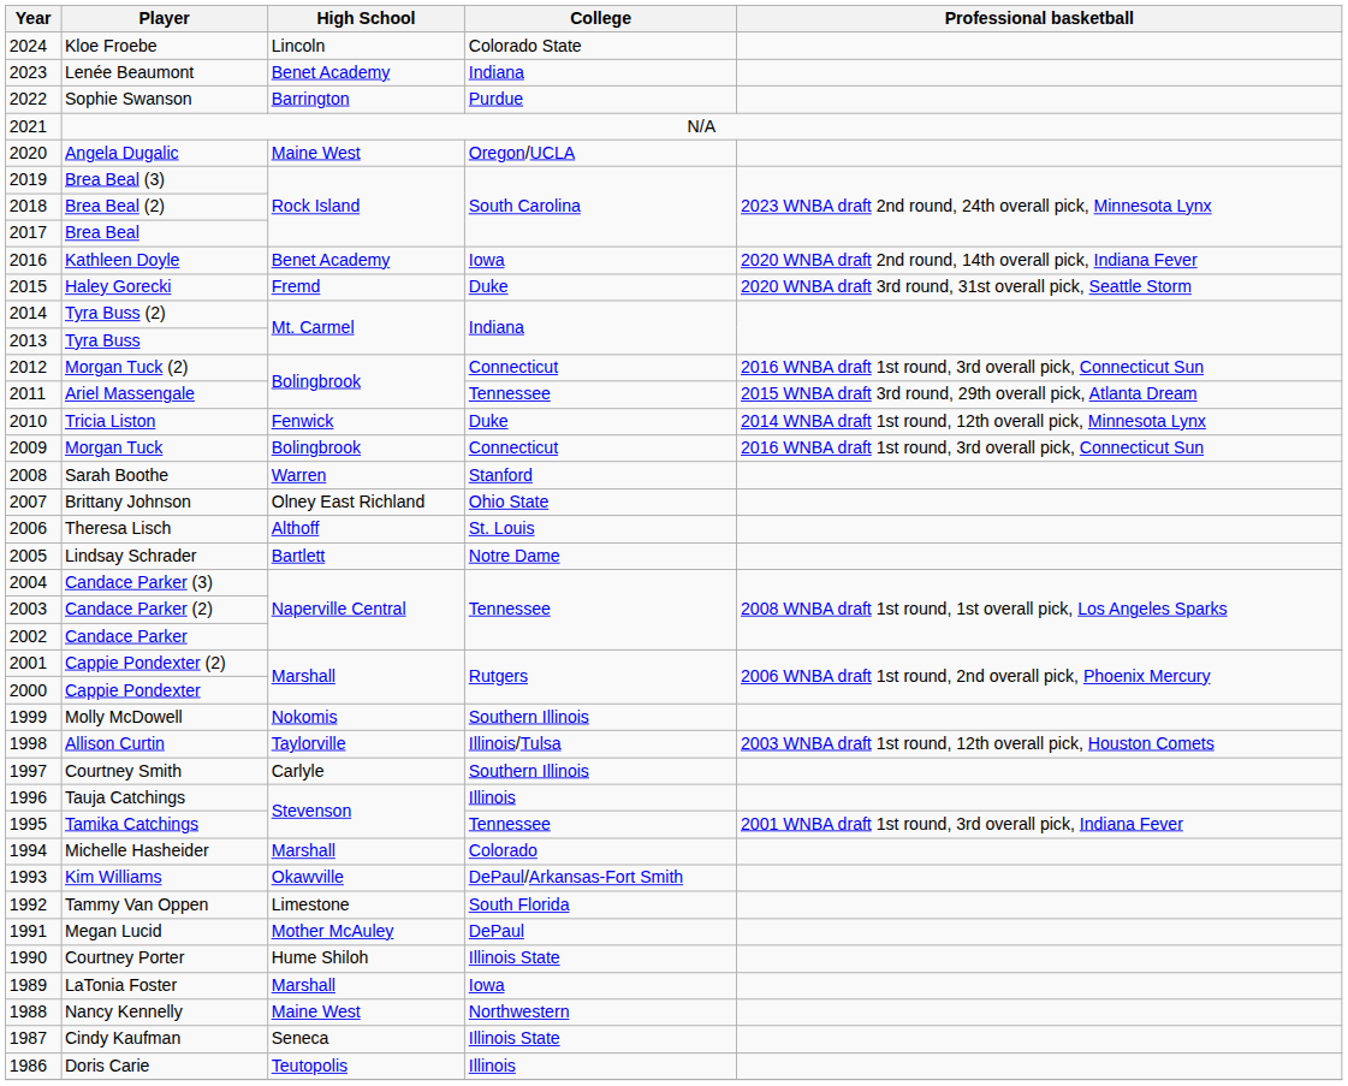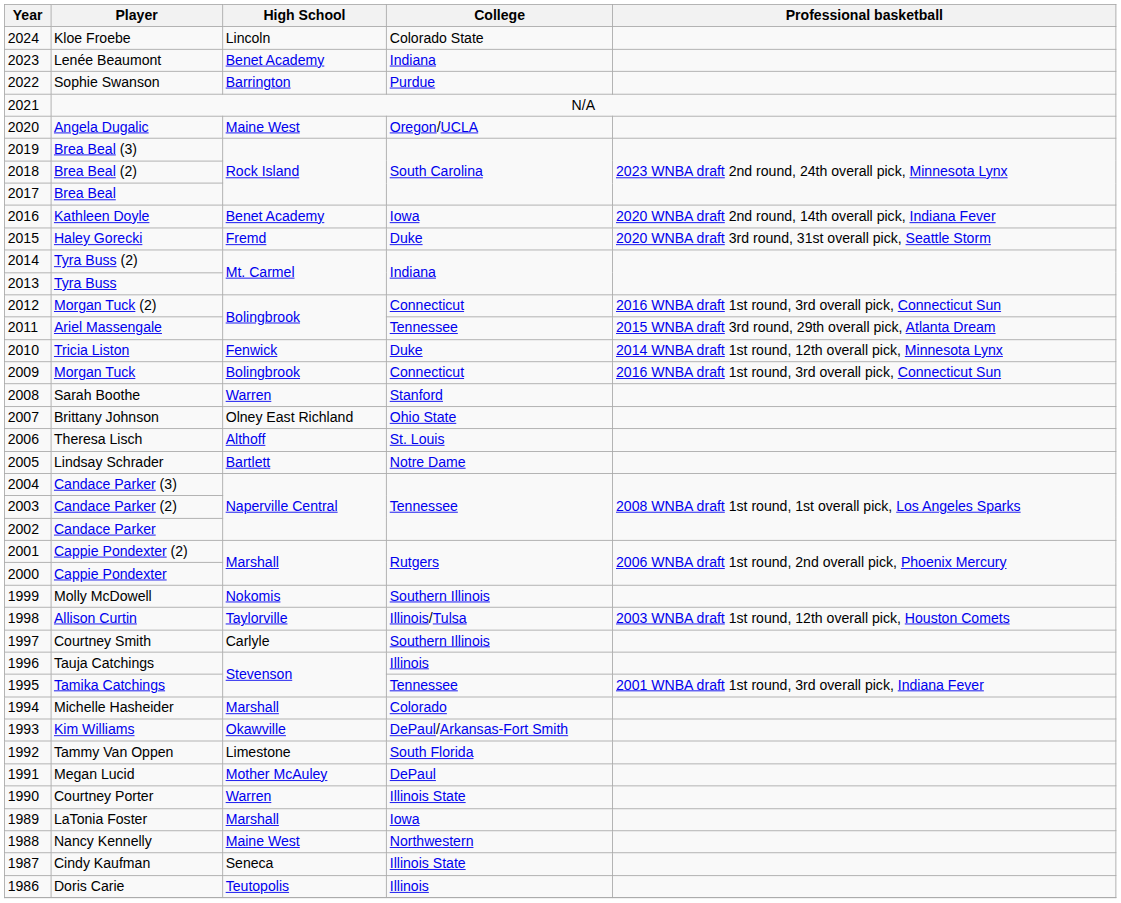 <table class="wikitable sortable" width="100%">
 <tr>
 <th>Year</th>
 <th>Player</th>
 <th>High School</th>
 <th>College</th>
 <th>Professional basketball</th>
 </tr>
 <tr>
 <td>2024</td>
 <td>Kloe Froebe</td>
 <td>Lincoln</td>
 <td>Colorado State</td>
 <td></td>
 </tr>
 <tr>
 <td>2023</td>
 <td>Lenée Beaumont</td>
 <td><a href='#'>Benet Academy</a></td>
 <td><a href='#'>Indiana</a></td>
 <td></td>
 </tr>
 <tr>
 <td>2022</td>
 <td>Sophie Swanson</td>
 <td><a href='#'>Barrington</a></td>
 <td><a href='#'>Purdue</a></td>
 <td></td>
 </tr>
 <tr>
 <td>2021</td>
 <td colspan= 4 style="text-align:center;">N/A</td>
 </tr>
 <tr>
 <td>2020</td>
 <td><a href='#'>Angela Dugalic</a></td>
 <td><a href='#'>Maine West</a></td>
 <td><a href='#'>Oregon</a>/<a href='#'>UCLA</a></td>
 <td></td>
 </tr>
 <tr>
 <td>2019</td>
 <td><a href='#'>Brea Beal</a> (3)</td>
 <td rowspan=3><a href='#'>Rock Island</a></td>
 <td rowspan=3><a href='#'>South Carolina</a></td>
 <td rowspan=3><a href='#'>2023 WNBA draft</a> 2nd round, 24th overall pick, <a href='#'>Minnesota Lynx</a></td>
 </tr>
 <tr>
 <td>2018</td>
 <td><a href='#'>Brea Beal</a> (2)</td>
 </tr>
 <tr>
 <td>2017</td>
 <td><a href='#'>Brea Beal</a></td>
 </tr>
 <tr>
 <td>2016</td>
 <td><a href='#'>Kathleen Doyle</a></td>
 <td><a href='#'>Benet Academy</a></td>
 <td><a href='#'>Iowa</a></td>
 <td><a href='#'>2020 WNBA draft</a> 2nd round, 14th overall pick, <a href='#'>Indiana Fever</a></td>
 </tr>
 <tr>
 <td>2015</td>
 <td><a href='#'>Haley Gorecki</a></td>
 <td><a href='#'>Fremd</a></td>
 <td><a href='#'>Duke</a></td>
 <td><a href='#'>2020 WNBA draft</a> 3rd round, 31st overall pick, <a href='#'>Seattle Storm</a></td>
 </tr>
 <tr>
 <td>2014</td>
 <td><a href='#'>Tyra Buss</a> (2)</td>
 <td rowspan=2><a href='#'>Mt. Carmel</a></td>
 <td rowspan=2><a href='#'>Indiana</a></td>
 <td rowspan=2></td>
 </tr>
 <tr>
 <td>2013</td>
 <td><a href='#'>Tyra Buss</a></td>
 </tr>
 <tr>
 <td>2012</td>
 <td><a href='#'>Morgan Tuck</a> (2)</td>
 <td rowspan=2><a href='#'>Bolingbrook</a></td>
 <td><a href='#'>Connecticut</a></td>
 <td><a href='#'>2016 WNBA draft</a> 1st round, 3rd overall pick, <a href='#'>Connecticut Sun</a></td>
 </tr>
 <tr>
 <td>2011</td>
 <td><a href='#'>Ariel Massengale</a></td>
 <td><a href='#'>Tennessee</a></td>
 <td><a href='#'>2015 WNBA draft</a> 3rd round, 29th overall pick, <a href='#'>Atlanta Dream</a></td>
 </tr>
 <tr>
 <td>2010</td>
 <td><a href='#'>Tricia Liston</a></td>
 <td><a href='#'>Fenwick</a></td>
 <td><a href='#'>Duke</a></td>
 <td><a href='#'>2014 WNBA draft</a> 1st round, 12th overall pick, <a href='#'>Minnesota Lynx</a></td>
 </tr>
 <tr>
 <td>2009</td>
 <td><a href='#'>Morgan Tuck</a></td>
 <td><a href='#'>Bolingbrook</a></td>
 <td><a href='#'>Connecticut</a></td>
 <td><a href='#'>2016 WNBA draft</a> 1st round, 3rd overall pick, <a href='#'>Connecticut Sun</a></td>
 </tr>
 <tr>
 <td>2008</td>
 <td>Sarah Boothe</td>
 <td><a href='#'>Warren</a></td>
 <td><a href='#'>Stanford</a></td>
 <td></td>
 </tr>
 <tr>
 <td>2007</td>
 <td>Brittany Johnson</td>
 <td>Olney East Richland</td>
 <td><a href='#'>Ohio State</a></td>
 <td></td>
 </tr>
 <tr>
 <td>2006</td>
 <td>Theresa Lisch</td>
 <td><a href='#'>Althoff</a></td>
 <td><a href='#'>St. Louis</a></td>
 <td></td>
 </tr>
 <tr>
 <td>2005</td>
 <td>Lindsay Schrader</td>
 <td><a href='#'>Bartlett</a></td>
 <td><a href='#'>Notre Dame</a></td>
 <td></td>
 </tr>
 <tr>
 <td>2004</td>
 <td><a href='#'>Candace Parker</a> (3)</td>
 <td rowspan=3><a href='#'>Naperville Central</a></td>
 <td rowspan=3><a href='#'>Tennessee</a></td>
 <td rowspan=3><a href='#'>2008 WNBA draft</a> 1st round, 1st overall pick, <a href='#'>Los Angeles Sparks</a></td>
 </tr>
 <tr>
 <td>2003</td>
 <td><a href='#'>Candace Parker</a> (2)</td>
 </tr>
 <tr>
 <td>2002</td>
 <td><a href='#'>Candace Parker</a></td>
 </tr>
 <tr>
 <td>2001</td>
 <td><a href='#'>Cappie Pondexter</a> (2)</td>
 <td rowspan=2><a href='#'>Marshall</a></td>
 <td rowspan=2><a href='#'>Rutgers</a></td>
 <td rowspan=2><a href='#'>2006 WNBA draft</a> 1st round, 2nd overall pick, <a href='#'>Phoenix Mercury</a></td>
 </tr>
 <tr>
 <td>2000</td>
 <td><a href='#'>Cappie Pondexter</a></td>
 </tr>
 <tr>
 <td>1999</td>
 <td>Molly McDowell</td>
 <td><a href='#'>Nokomis</a></td>
 <td><a href='#'>Southern Illinois</a></td>
 <td></td>
 </tr>
 <tr>
 <td>1998</td>
 <td><a href='#'>Allison Curtin</a></td>
 <td><a href='#'>Taylorville</a></td>
 <td><a href='#'>Illinois</a>/<a href='#'>Tulsa</a></td>
 <td><a href='#'>2003 WNBA draft</a> 1st round, 12th overall pick, <a href='#'>Houston Comets</a></td>
 </tr>
 <tr>
 <td>1997</td>
 <td>Courtney Smith</td>
 <td>Carlyle</td>
 <td><a href='#'>Southern Illinois</a></td>
 <td></td>
 </tr>
 <tr>
 <td>1996</td>
 <td>Tauja Catchings</td>
 <td rowspan=2><a href='#'>Stevenson</a></td>
 <td><a href='#'>Illinois</a></td>
 <td></td>
 </tr>
 <tr>
 <td>1995</td>
 <td><a href='#'>Tamika Catchings</a></td>
 <td><a href='#'>Tennessee</a></td>
 <td><a href='#'>2001 WNBA draft</a> 1st round, 3rd overall pick, <a href='#'>Indiana Fever</a></td>
 </tr>
 <tr>
 <td>1994</td>
 <td>Michelle Hasheider</td>
 <td><a href='#'>Marshall</a></td>
 <td><a href='#'>Colorado</a></td>
 <td></td>
 </tr>
 <tr>
 <td>1993</td>
 <td><a href='#'>Kim Williams</a></td>
 <td><a href='#'>Okawville</a></td>
 <td><a href='#'>DePaul</a>/<a href='#'>Arkansas-Fort Smith</a></td>
 <td></td>
 </tr>
 <tr>
 <td>1992</td>
 <td>Tammy Van Oppen</td>
 <td>Limestone</td>
 <td><a href='#'>South Florida</a></td>
 <td></td>
 </tr>
 <tr>
 <td>1991</td>
 <td>Megan Lucid</td>
 <td><a href='#'>Mother McAuley</a></td>
 <td><a href='#'>DePaul</a></td>
 <td></td>
 </tr>
 <tr>
 <td>1990</td>
 <td>Courtney Porter</td>
-<td>Hume Shiloh</td>
+<td><a href='#'>Warren</a></td>
 <td><a href='#'>Illinois State</a></td>
 <td></td>
 </tr>
 <tr>
 <td>1989</td>
 <td>LaTonia Foster</td>
 <td><a href='#'>Marshall</a></td>
 <td><a href='#'>Iowa</a></td>
 <td></td>
 </tr>
 <tr>
 <td>1988</td>
 <td>Nancy Kennelly</td>
 <td><a href='#'>Maine West</a></td>
 <td><a href='#'>Northwestern</a></td>
 <td></td>
 </tr>
 <tr>
 <td>1987</td>
 <td>Cindy Kaufman</td>
 <td>Seneca</td>
 <td><a href='#'>Illinois State</a></td>
 <td></td>
 </tr>
 <tr>
 <td>1986</td>
 <td>Doris Carie</td>
 <td><a href='#'>Teutopolis</a></td>
 <td><a href='#'>Illinois</a></td>
 <td></td>
 </tr>
 <tr>
 </tr>
 </table>
